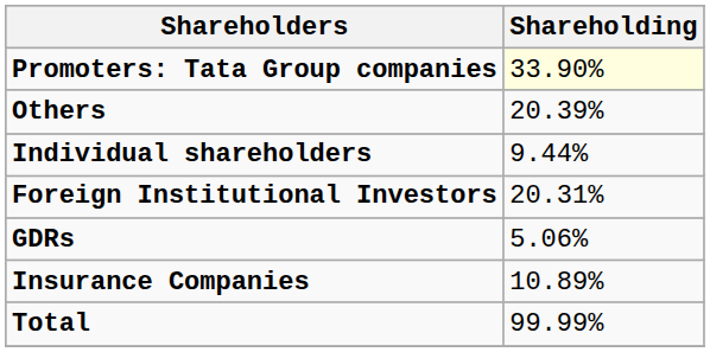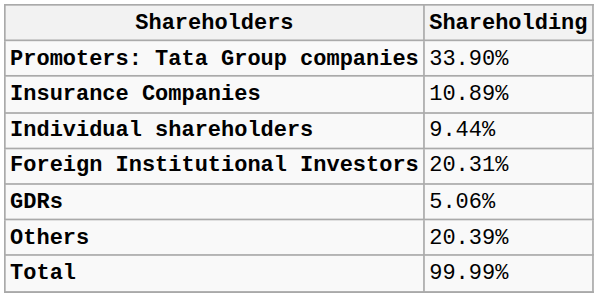 <table class="wikitable">
 <tr>
 <th>Shareholders</th>
 <th>Shareholding</th>
 </tr>
 <tr>
 <td><strong>Promoters: Tata Group companies</strong></td>
-<td style="background: lightyellow;">33.90%</td>
+<td>33.90%</td>
 </tr>
 <tr>
-<td><strong>Others</strong></td>
-<td>20.39%</td>
+<td><strong>Insurance Companies</strong></td>
+<td>10.89%</td>
 </tr>
 <tr>
 <td><strong>Individual shareholders</strong></td>
 <td>9.44%</td>
 </tr>
 <tr>
 <td><strong>Foreign Institutional Investors</strong></td>
 <td>20.31%</td>
 </tr>
 <tr>
 <td><strong>GDRs</strong></td>
 <td>5.06%</td>
 </tr>
 <tr>
-<td><strong>Insurance Companies</strong></td>
-<td>10.89%</td>
+<td><strong>Others</strong></td>
+<td>20.39%</td>
 </tr>
 <tr>
 <td><strong>Total</strong></td>
 <td>99.99%</td>
 </tr>
 <tr>
 </tr>
 </table>
